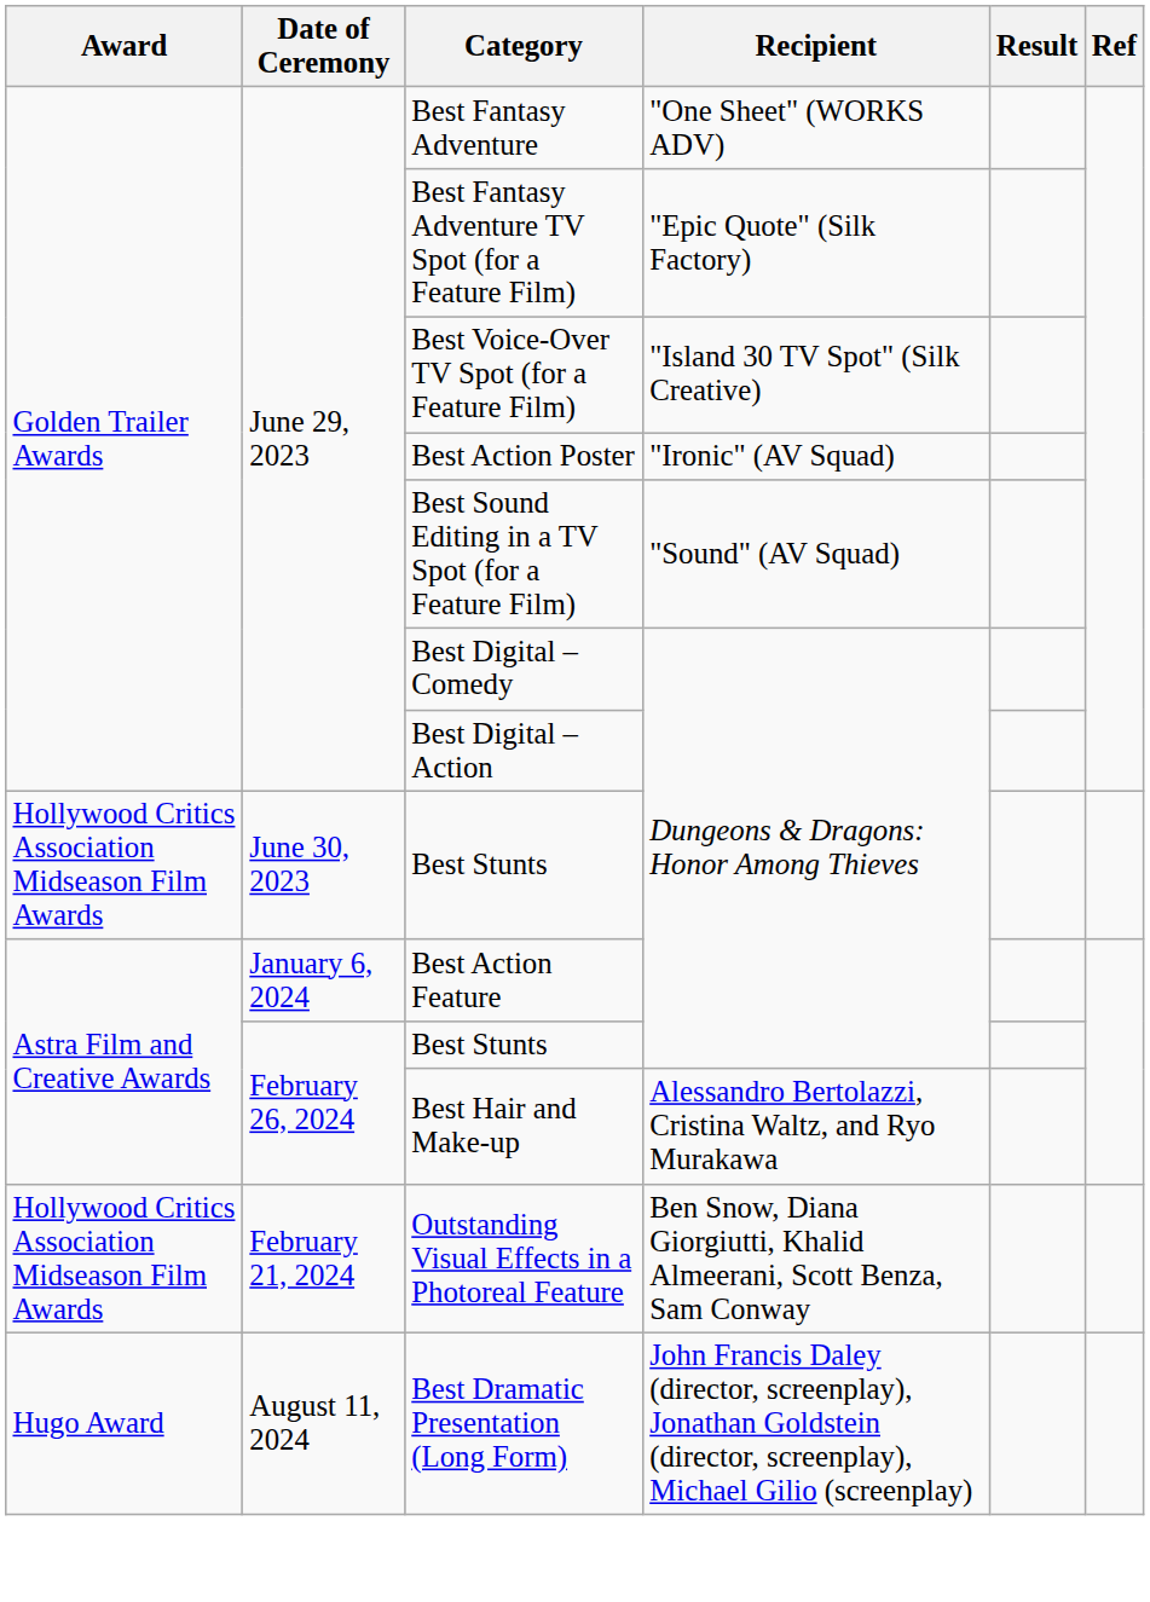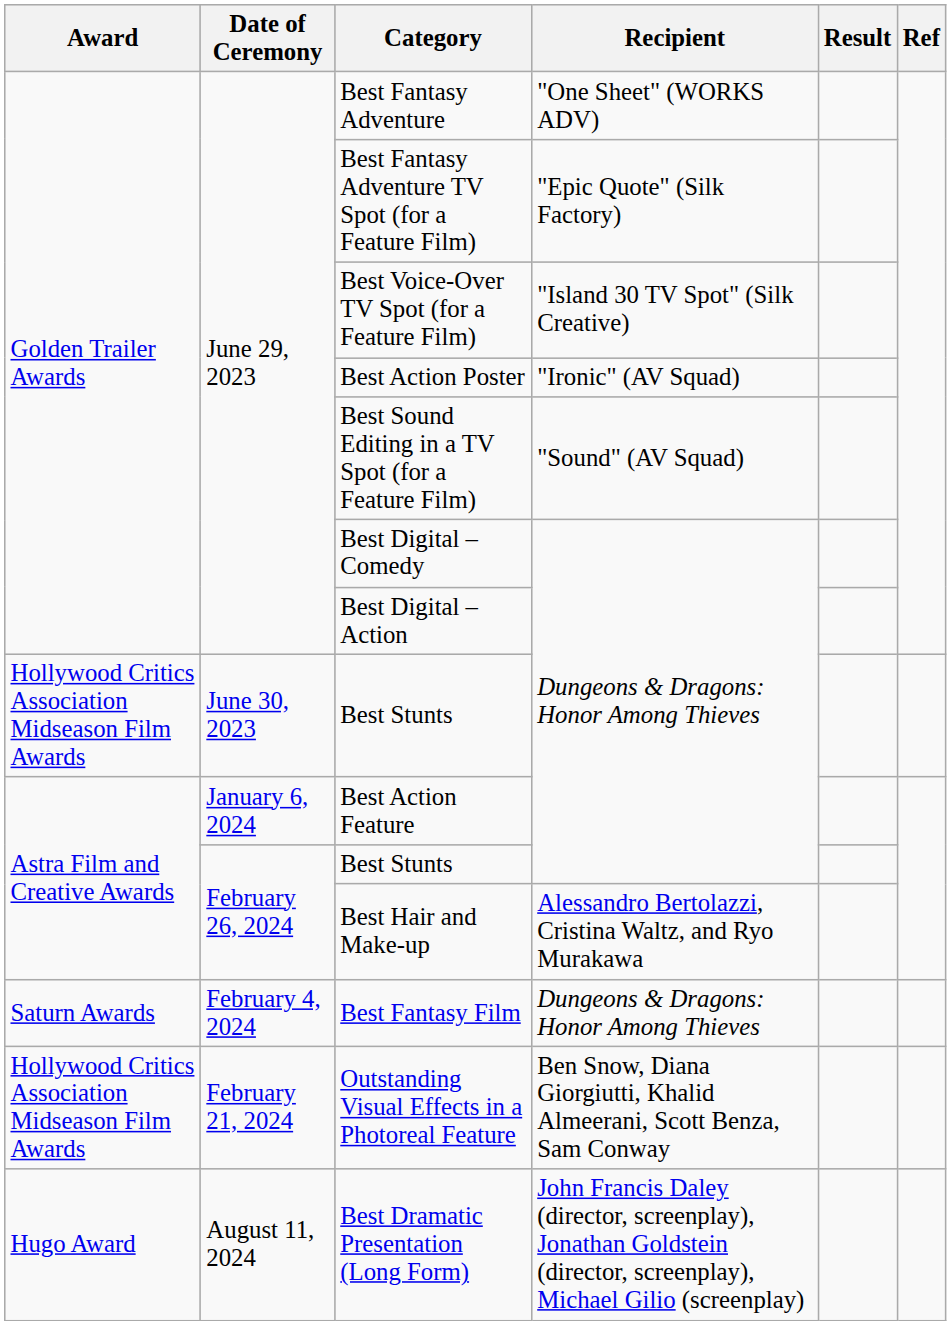 <table class="wikitable">
 <tr>
 <th>Award</th>
 <th>Date of Ceremony</th>
 <th>Category</th>
 <th>Recipient</th>
 <th>Result</th>
 <th>Ref</th>
 </tr>
 <tr>
 <td rowspan="7"><a href='#'>Golden Trailer Awards</a></td>
 <td rowspan="7">June 29, 2023</td>
 <td>Best Fantasy Adventure</td>
 <td>"One Sheet" (WORKS ADV)</td>
 <td></td>
 <td rowspan="7"></td>
 </tr>
 <tr>
 <td>Best Fantasy Adventure TV Spot (for a Feature Film)</td>
 <td>"Epic Quote" (Silk Factory)</td>
 <td></td>
 </tr>
 <tr>
 <td>Best Voice-Over TV Spot (for a Feature Film)</td>
 <td>"Island 30 TV Spot" (Silk Creative)</td>
 <td></td>
 </tr>
 <tr>
 <td>Best Action Poster</td>
 <td>"Ironic" (AV Squad)</td>
 <td></td>
 </tr>
 <tr>
 <td>Best Sound Editing in a TV Spot (for a Feature Film)</td>
 <td>"Sound" (AV Squad)</td>
 <td></td>
 </tr>
 <tr>
 <td>Best Digital – Comedy</td>
 <td rowspan="5"><em>Dungeons & Dragons: Honor Among Thieves</em></td>
 <td></td>
 </tr>
 <tr>
 <td>Best Digital – Action</td>
 <td></td>
 </tr>
 <tr>
 <td><a href='#'>Hollywood Critics Association Midseason Film Awards</a></td>
 <td><a href='#'>June 30, 2023</a></td>
 <td>Best Stunts</td>
 <td></td>
 <td></td>
 </tr>
 <tr>
 <td rowspan="3"><a href='#'>Astra Film and Creative Awards</a></td>
 <td><a href='#'>January 6, 2024</a></td>
 <td>Best Action Feature</td>
 <td></td>
 <td rowspan="3"></td>
 </tr>
 <tr>
 <td rowspan="2"><a href='#'>February 26, 2024</a></td>
 <td>Best Stunts</td>
 <td></td>
 </tr>
 <tr>
 <td>Best Hair and Make-up</td>
 <td><a href='#'>Alessandro Bertolazzi</a>, Cristina Waltz, and Ryo Murakawa</td>
 <td></td>
 </tr>
 <tr>
+<td><a href='#'>Saturn Awards</a></td>
+<td><a href='#'>February 4, 2024</a></td>
+<td><a href='#'>Best Fantasy Film</a></td>
+<td><em>Dungeons & Dragons: Honor Among Thieves</em></td>
+<td></td>
+<td></td>
+</tr>
+<tr>
 <td><a href='#'>Hollywood Critics Association Midseason Film Awards</a></td>
 <td><a href='#'>February 21, 2024</a></td>
 <td><a href='#'>Outstanding Visual Effects in a Photoreal Feature</a></td>
 <td>Ben Snow, Diana Giorgiutti, Khalid Almeerani, Scott Benza, Sam Conway</td>
 <td></td>
 <td></td>
 </tr>
 <tr>
 <td><a href='#'>Hugo Award</a></td>
 <td>August 11, 2024</td>
 <td><a href='#'>Best Dramatic Presentation (Long Form)</a></td>
 <td><a href='#'>John Francis Daley</a> (director, screenplay), <a href='#'>Jonathan Goldstein</a> (director, screenplay), <a href='#'>Michael Gilio</a> (screenplay)</td>
 <td></td>
 <td></td>
 </tr>
 </table>
